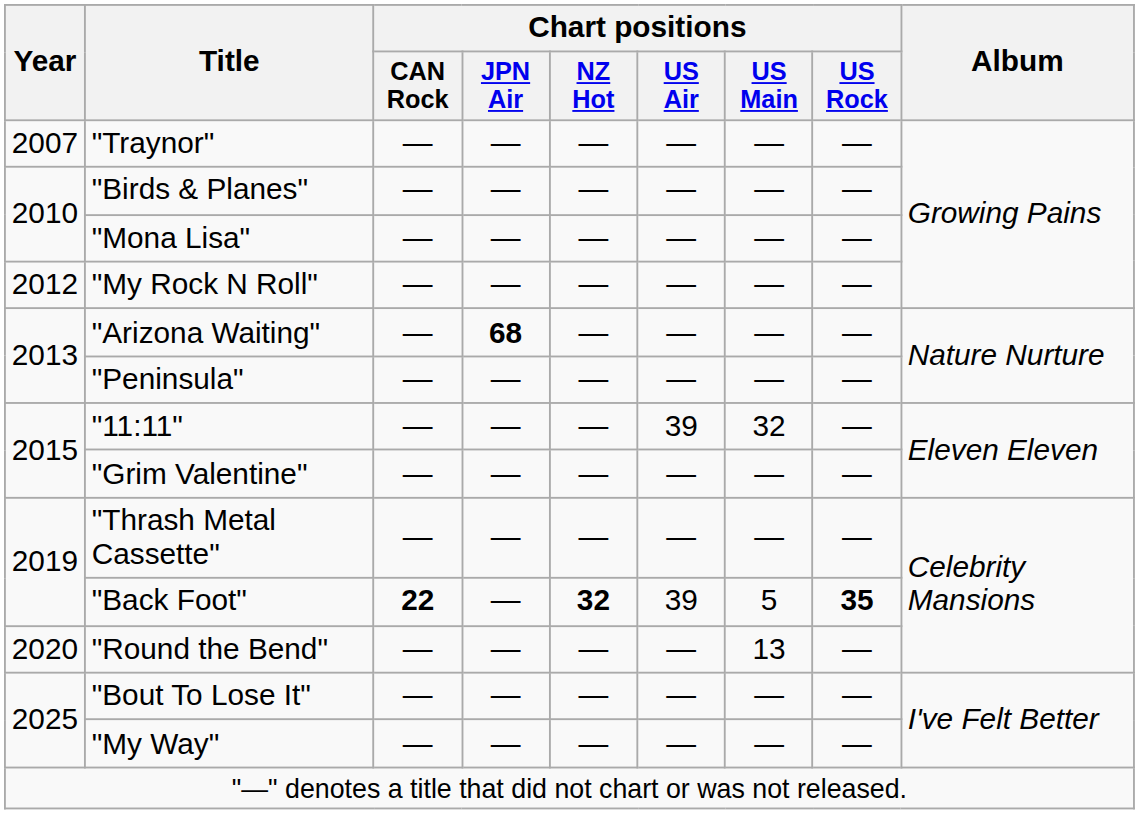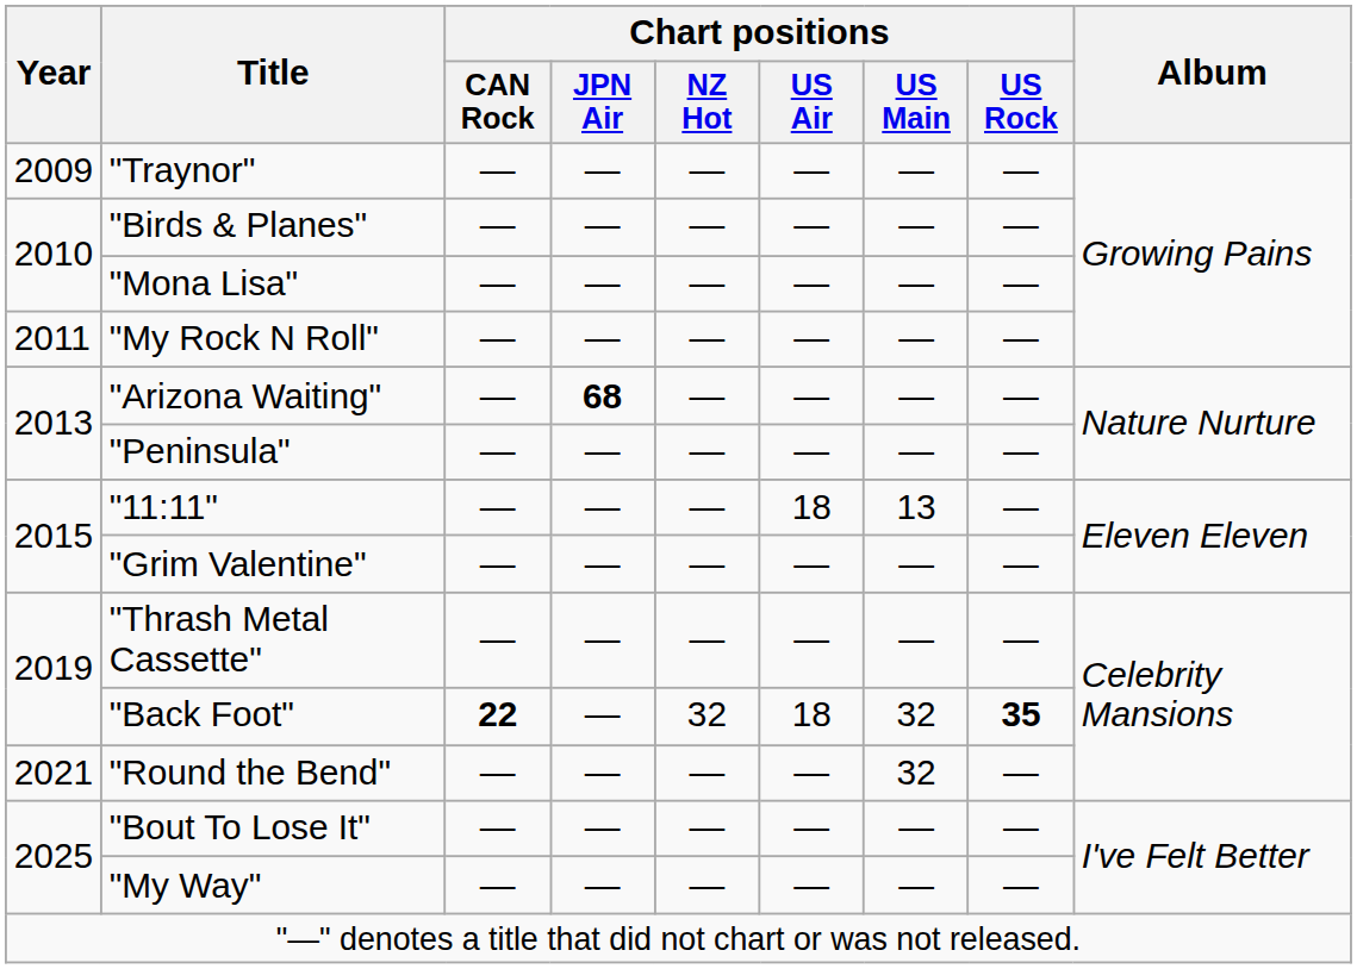 <table class="wikitable">
 <tr>
 <th rowspan="2">Year</th>
 <th rowspan="2">Title</th>
 <th colspan="6">Chart positions</th>
 <th rowspan="2">Album</th>
 </tr>
 <tr>
 <th scope="col" style="width:3em;font-size:85%;">CAN<br>Rock<br></th>
 <th scope="col" style="width:3em;font-size:85%;"><a href='#'>JPN<br>Air</a><br></th>
 <th scope="col" style="width:3em;font-size:85%;"><a href='#'>NZ<br>Hot</a><br></th>
 <th scope="col" style="width:3em;font-size:85%;"><a href='#'>US<br> Air</a><br></th>
 <th scope="col" style="width:3em;font-size:85%;"><a href='#'>US<br>Main</a><br></th>
 <th scope="col" style="width:3em;font-size:85%;"><a href='#'>US<br>Rock</a><br></th>
 </tr>
 <tr>
-<td>2007</td>
+<td>2009</td>
 <td>"Traynor"</td>
 <td align="center">—</td>
 <td align="center">—</td>
 <td align="center">—</td>
 <td align="center">—</td>
 <td align="center">—</td>
 <td align="center">—</td>
 <td rowspan="4"><em>Growing Pains</em></td>
 </tr>
 <tr>
 <td rowspan="2">2010</td>
 <td>"Birds & Planes"</td>
 <td align="center">—</td>
 <td align="center">—</td>
 <td align="center">—</td>
 <td align="center">—</td>
 <td align="center">—</td>
 <td align="center">—</td>
 </tr>
 <tr>
 <td>"Mona Lisa"</td>
 <td align="center">—</td>
 <td align="center">—</td>
 <td align="center">—</td>
 <td align="center">—</td>
 <td align="center">—</td>
 <td align="center">—</td>
 </tr>
 <tr>
-<td>2012</td>
+<td>2011</td>
 <td>"My Rock N Roll"</td>
 <td align="center">—</td>
 <td align="center">—</td>
 <td align="center">—</td>
 <td align="center">—</td>
 <td align="center">—</td>
 <td align="center">—</td>
 </tr>
 <tr>
 <td rowspan="2">2013</td>
 <td>"Arizona Waiting"</td>
 <td align="center">—</td>
 <td align="center"><strong>68</strong></td>
 <td align="center">—</td>
 <td align="center">—</td>
 <td align="center">—</td>
 <td align="center">—</td>
 <td rowspan="2"><em>Nature Nurture</em></td>
 </tr>
 <tr>
 <td>"Peninsula"</td>
 <td align="center">—</td>
 <td align="center">—</td>
 <td align="center">—</td>
 <td align="center">—</td>
 <td align="center">—</td>
 <td align="center">—</td>
 </tr>
 <tr>
 <td rowspan="2">2015</td>
 <td>"11:11"</td>
 <td align="center">—</td>
 <td align="center">—</td>
 <td align="center">—</td>
-<td align="center">39</td>
-<td align="center">32</td>
+<td align="center">18</td>
+<td align="center">13</td>
 <td align="center">—</td>
 <td rowspan="2"><em>Eleven Eleven</em></td>
 </tr>
 <tr>
 <td>"Grim Valentine"</td>
 <td align="center">—</td>
 <td align="center">—</td>
 <td align="center">—</td>
 <td align="center">—</td>
 <td align="center">—</td>
 <td align="center">—</td>
 </tr>
 <tr>
 <td rowspan="2">2019</td>
 <td>"Thrash Metal Cassette"</td>
 <td align="center">—</td>
 <td align="center">—</td>
 <td align="center">—</td>
 <td align="center">—</td>
 <td align="center">—</td>
 <td align="center">—</td>
 <td rowspan="3"><em>Celebrity Mansions</em></td>
 </tr>
 <tr>
 <td>"Back Foot"</td>
 <td align="center"><strong>22</strong></td>
 <td align="center">—</td>
-<td align="center"><strong>32</strong></td>
-<td align="center">39</td>
-<td align="center">5</td>
+<td align="center">32</td>
+<td align="center">18</td>
+<td align="center">32</td>
 <td align="center"><strong>35</strong></td>
 </tr>
 <tr>
-<td>2020</td>
+<td>2021</td>
 <td>"Round the Bend"</td>
 <td align="center">—</td>
 <td align="center">—</td>
 <td align="center">—</td>
 <td align="center">—</td>
-<td align="center">13</td>
+<td align="center">32</td>
 <td align="center">—</td>
 </tr>
 <tr>
 <td rowspan="2">2025</td>
 <td>"Bout To Lose It"</td>
 <td align="center">—</td>
 <td align="center">—</td>
 <td align="center">—</td>
 <td align="center">—</td>
 <td align="center">—</td>
 <td align="center">—</td>
 <td rowspan="2"><em>I've Felt Better</em></td>
 </tr>
 <tr>
 <td>"My Way"</td>
 <td align="center">—</td>
 <td align="center">—</td>
 <td align="center">—</td>
 <td align="center">—</td>
 <td align="center">—</td>
 <td align="center">—</td>
 </tr>
 <tr>
 <td colspan="9" style="text-align:center; font-size:90%">"—" denotes a title that did not chart or was not released.</td>
 </tr>
 </table>
